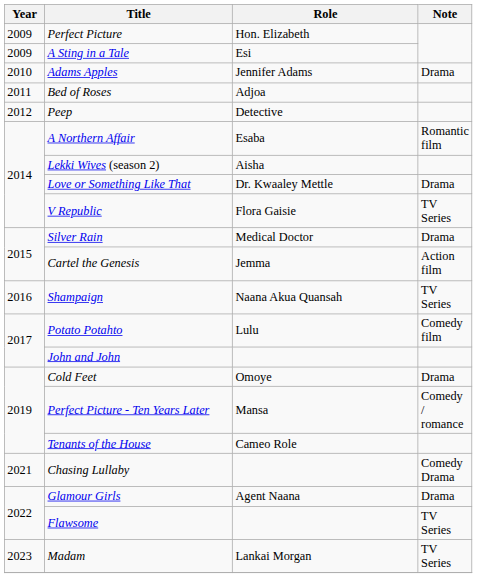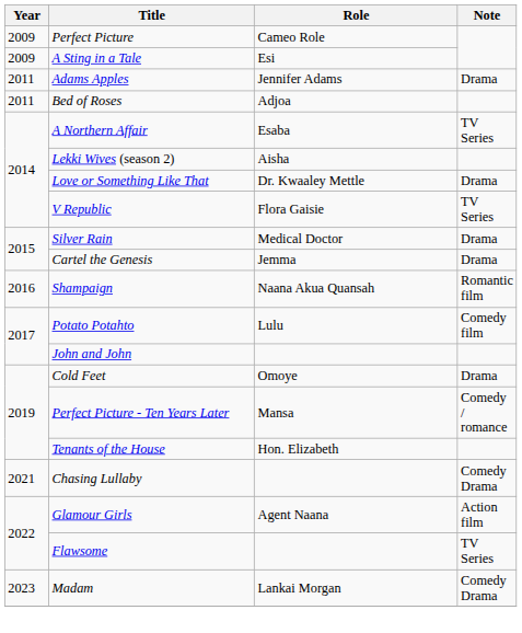 <table class="wikitable sortable" border="0">
 <tr>
 <th width="50" scope="col">Year</th>
 <th width="300" scope="col">Title</th>
 <th width="300" scope="col">Role</th>
 <th>Note</th>
 </tr>
 <tr>
 <td>2009</td>
 <td><em>Perfect Picture</em></td>
-<td>Hon. Elizabeth</td>
+<td>Cameo Role</td>
 </tr>
 <tr>
 <td>2009</td>
 <td><em><a href='#'>A Sting in a Tale</a></em></td>
 <td>Esi</td>
 </tr>
 <tr>
-<td>2010</td>
+<td>2011</td>
 <td><em><a href='#'>Adams Apples</a></em></td>
 <td>Jennifer Adams</td>
 <td>Drama</td>
 </tr>
 <tr>
 <td>2011</td>
 <td><em>Bed of Roses</em></td>
 <td>Adjoa</td>
 </tr>
 <tr>
-<td>2012</td>
-<td><em>Peep</em></td>
-<td>Detective</td>
-<td></td>
-</tr>
-<tr>
 <td rowspan="4">2014</td>
 <td><em><a href='#'>A Northern Affair</a></em></td>
 <td>Esaba</td>
-<td>Romantic film</td>
+<td>TV Series</td>
 </tr>
 <tr>
 <td><em><a href='#'>Lekki Wives</a></em> (season 2)</td>
 <td>Aisha</td>
 <td></td>
 </tr>
 <tr>
 <td><em><a href='#'>Love or Something Like That</a></em></td>
 <td>Dr. Kwaaley Mettle</td>
 <td>Drama</td>
 </tr>
 <tr>
 <td><em><a href='#'>V Republic</a></em></td>
 <td>Flora Gaisie</td>
 <td>TV Series</td>
 </tr>
 <tr>
 <td rowspan="2">2015</td>
 <td><em><a href='#'>Silver Rain</a></em></td>
 <td>Medical Doctor</td>
 <td>Drama</td>
 </tr>
 <tr>
 <td><em>Cartel the Genesis</em></td>
 <td>Jemma</td>
-<td>Action film</td>
+<td>Drama</td>
 </tr>
 <tr>
 <td>2016</td>
 <td><em><a href='#'>Shampaign</a></em></td>
 <td>Naana Akua Quansah</td>
-<td>TV Series</td>
+<td>Romantic film</td>
 </tr>
 <tr>
 <td rowspan="2">2017</td>
 <td><em><a href='#'>Potato Potahto</a></em></td>
 <td>Lulu</td>
 <td>Comedy film</td>
 </tr>
 <tr>
 <td><a href='#'><em>John and John</em></a></td>
 <td></td>
 <td></td>
 </tr>
 <tr>
 <td rowspan="3">2019</td>
 <td><em>Cold Feet</em></td>
 <td>Omoye</td>
 <td>Drama</td>
 </tr>
 <tr>
 <td><em><a href='#'>Perfect Picture - Ten Years Later</a></em></td>
 <td>Mansa</td>
 <td>Comedy / romance</td>
 </tr>
 <tr>
 <td><a href='#'><em>Tenants of the House</em></a></td>
-<td>Cameo Role</td>
+<td>Hon. Elizabeth</td>
 <td></td>
 </tr>
 <tr>
 <td>2021</td>
 <td><em>Chasing Lullaby</em></td>
 <td></td>
 <td>Comedy Drama</td>
 </tr>
 <tr>
 <td rowspan="2">2022</td>
 <td><em><a href='#'>Glamour Girls</a></em></td>
 <td>Agent Naana</td>
-<td>Drama</td>
+<td>Action film</td>
 </tr>
 <tr>
 <td><em><a href='#'>Flawsome</a></em></td>
 <td></td>
 <td>TV Series</td>
 </tr>
 <tr>
 <td>2023</td>
 <td><em>Madam</em></td>
 <td>Lankai Morgan</td>
-<td>TV Series</td>
+<td>Comedy Drama</td>
 </tr>
 <tr>
 </tr>
 </table>
